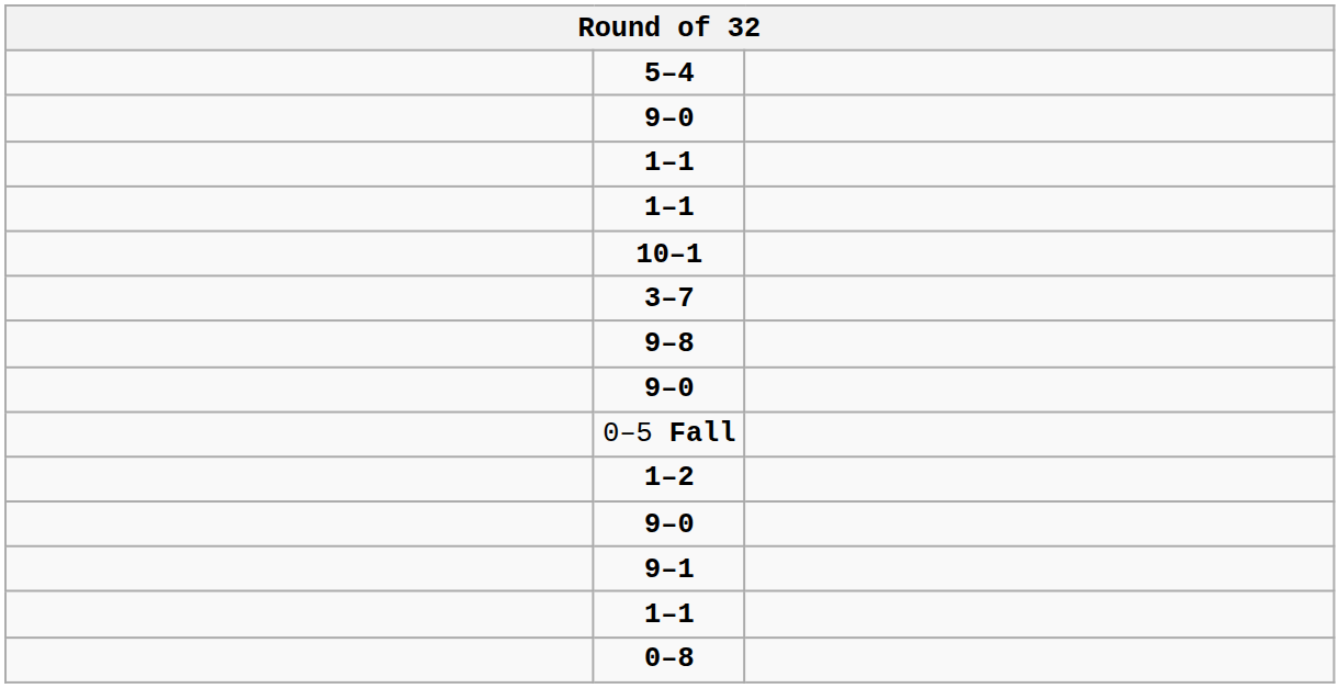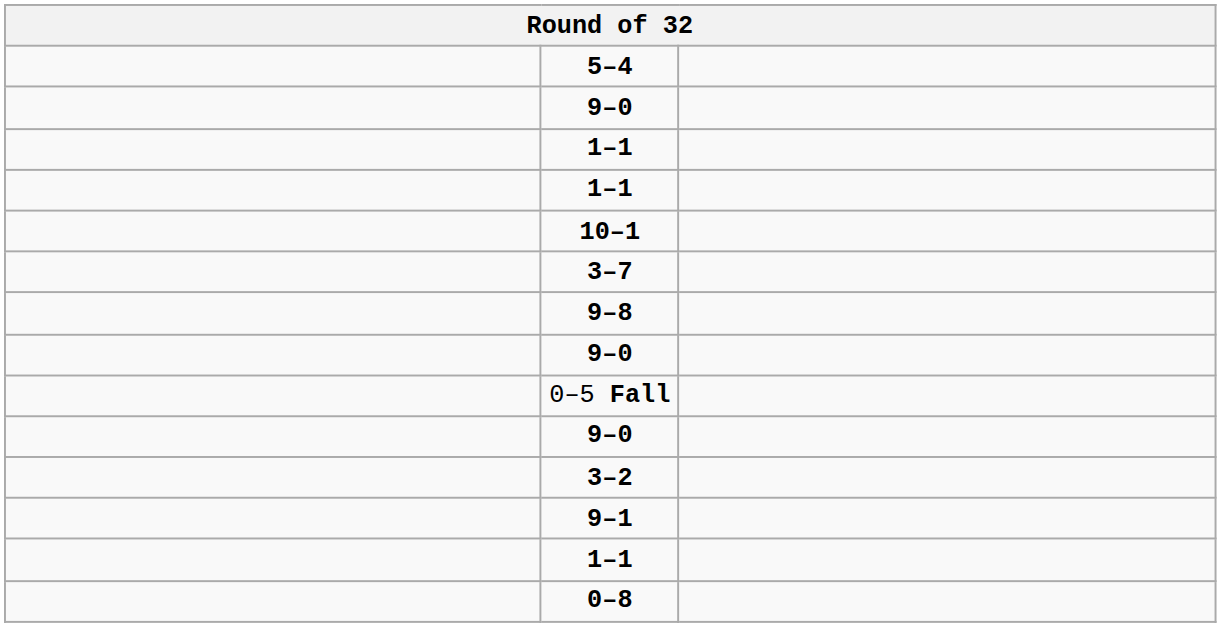 <table class="wikitable" style="text-align: center;">
 <tr>
 <th colspan=3>Round of 32</th>
 </tr>
 <tr>
 <td align=left width="270"><strong></strong></td>
 <td align=center width="65"><strong>5–4</strong></td>
 <td align=left width="270"></td>
 </tr>
 <tr>
 <td align=left><strong></strong></td>
 <td align=center><strong>9–0</strong></td>
 <td align=left></td>
 </tr>
 <tr>
 <td align=left></td>
 <td align=center><strong>1–1</strong></td>
 <td align=left><strong></strong></td>
 </tr>
 <tr>
 <td align=left><strong></strong></td>
 <td align=center><strong>1–1</strong></td>
 <td align=left></td>
 </tr>
 <tr>
 <td align=left><strong></strong></td>
 <td align=center><strong>10–1</strong></td>
 <td align=left></td>
 </tr>
 <tr>
 <td align=left></td>
 <td align=center><strong>3–7</strong></td>
 <td align=left><strong></strong></td>
 </tr>
 <tr>
 <td align=left><strong></strong></td>
 <td align=center><strong>9–8</strong></td>
 <td align=left></td>
 </tr>
 <tr>
 <td align=left><strong></strong></td>
 <td align=center><strong>9–0</strong></td>
 <td align=left></td>
 </tr>
 <tr>
 <td align=left></td>
 <td align=center>0–5 <strong>Fall</strong></td>
 <td align=left><strong></strong></td>
 </tr>
 <tr>
+<td align=left><strong></strong></td>
+<td align=center><strong>9–0</strong></td>
 <td align=left></td>
-<td align=center><strong>1–2</strong></td>
-<td align=left><strong></strong></td>
 </tr>
 <tr>
 <td align=left><strong></strong></td>
-<td align=center><strong>9–0</strong></td>
+<td align=center><strong>3–2</strong></td>
 <td align=left></td>
 </tr>
 <tr>
 <td align=left><strong></strong></td>
 <td align=center><strong>9–1</strong></td>
 <td align=left></td>
 </tr>
 <tr>
 <td align=left></td>
 <td align=center><strong>1–1</strong></td>
 <td align=left><strong></strong></td>
 </tr>
 <tr>
 <td align=left></td>
 <td align=center><strong>0–8</strong></td>
 <td align=left><strong></strong></td>
 </tr>
 </table>
